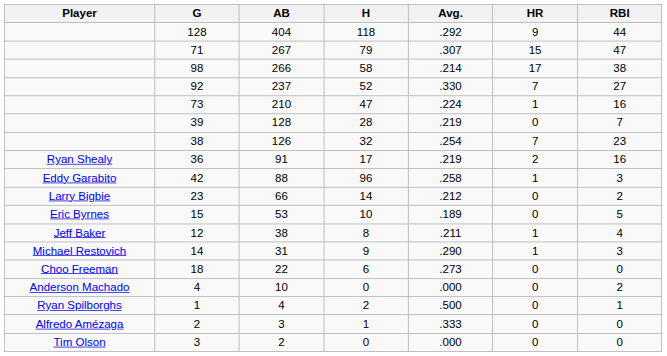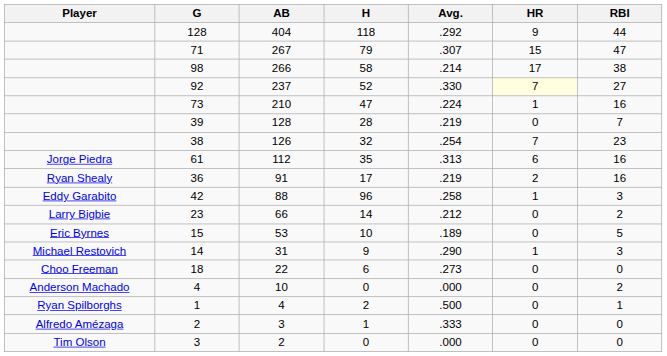 <table class="wikitable sortable">
 <tr>
 <th bgcolor="#DDDDFF" width="16%">Player</th>
 <th bgcolor="#DDDDFF" width="9%">G</th>
 <th bgcolor="#DDDDFF" width="9%">AB</th>
 <th bgcolor="#DDDDFF" width="9%">H</th>
 <th bgcolor="#DDDDFF" width="9%">Avg.</th>
 <th bgcolor="#DDDDFF" width="9%">HR</th>
 <th bgcolor="#DDDDFF" width="9%">RBI</th>
 </tr>
 <tr align="center">
 <td></td>
 <td>128</td>
 <td>404</td>
 <td>118</td>
 <td>.292</td>
 <td>9</td>
 <td>44</td>
 </tr>
 <tr align="center">
 <td></td>
 <td>71</td>
 <td>267</td>
 <td>79</td>
 <td>.307</td>
 <td>15</td>
 <td>47</td>
 </tr>
 <tr align="center">
 <td></td>
 <td>98</td>
 <td>266</td>
 <td>58</td>
 <td>.214</td>
 <td>17</td>
 <td>38</td>
 </tr>
 <tr align="center">
 <td></td>
 <td>92</td>
 <td>237</td>
 <td>52</td>
 <td>.330</td>
-<td>7</td>
+<td style="background: lightyellow;">7</td>
 <td>27</td>
 </tr>
 <tr align="center">
 <td></td>
 <td>73</td>
 <td>210</td>
 <td>47</td>
 <td>.224</td>
 <td>1</td>
 <td>16</td>
 </tr>
 <tr align="center">
 <td></td>
 <td>39</td>
 <td>128</td>
 <td>28</td>
 <td>.219</td>
 <td>0</td>
 <td>7</td>
 </tr>
 <tr align="center">
 <td></td>
 <td>38</td>
 <td>126</td>
 <td>32</td>
 <td>.254</td>
 <td>7</td>
 <td>23</td>
+</tr>
+<tr align="center">
+<td><a href='#'>Jorge Piedra</a></td>
+<td>61</td>
+<td>112</td>
+<td>35</td>
+<td>.313</td>
+<td>6</td>
+<td>16</td>
 </tr>
 <tr align=center>
 <td><a href='#'>Ryan Shealy</a></td>
 <td>36</td>
 <td>91</td>
 <td>17</td>
 <td>.219</td>
 <td>2</td>
 <td>16</td>
 </tr>
 <tr align=center>
 <td><a href='#'>Eddy Garabito</a></td>
 <td>42</td>
 <td>88</td>
 <td>96</td>
 <td>.258</td>
 <td>1</td>
 <td>3</td>
 </tr>
 <tr align=center>
 <td><a href='#'>Larry Bigbie</a></td>
 <td>23</td>
 <td>66</td>
 <td>14</td>
 <td>.212</td>
 <td>0</td>
 <td>2</td>
 </tr>
 <tr align=center>
 <td><a href='#'>Eric Byrnes</a></td>
 <td>15</td>
 <td>53</td>
 <td>10</td>
 <td>.189</td>
 <td>0</td>
 <td>5</td>
-</tr>
-<tr align=center>
-<td><a href='#'>Jeff Baker</a></td>
-<td>12</td>
-<td>38</td>
-<td>8</td>
-<td>.211</td>
-<td>1</td>
-<td>4</td>
 </tr>
 <tr align=center>
 <td><a href='#'>Michael Restovich</a></td>
 <td>14</td>
 <td>31</td>
 <td>9</td>
 <td>.290</td>
 <td>1</td>
 <td>3</td>
 </tr>
 <tr align=center>
 <td><a href='#'>Choo Freeman</a></td>
 <td>18</td>
 <td>22</td>
 <td>6</td>
 <td>.273</td>
 <td>0</td>
 <td>0</td>
 </tr>
 <tr align=center>
 <td><a href='#'>Anderson Machado</a></td>
 <td>4</td>
 <td>10</td>
 <td>0</td>
 <td>.000</td>
 <td>0</td>
 <td>2</td>
 </tr>
 <tr align=center>
 <td><a href='#'>Ryan Spilborghs</a></td>
 <td>1</td>
 <td>4</td>
 <td>2</td>
 <td>.500</td>
 <td>0</td>
 <td>1</td>
 </tr>
 <tr align=center>
 <td><a href='#'>Alfredo Amézaga</a></td>
 <td>2</td>
 <td>3</td>
 <td>1</td>
 <td>.333</td>
 <td>0</td>
 <td>0</td>
 </tr>
 <tr align=center>
 <td><a href='#'>Tim Olson</a></td>
 <td>3</td>
 <td>2</td>
 <td>0</td>
 <td>.000</td>
 <td>0</td>
 <td>0</td>
 </tr>
 </table>
